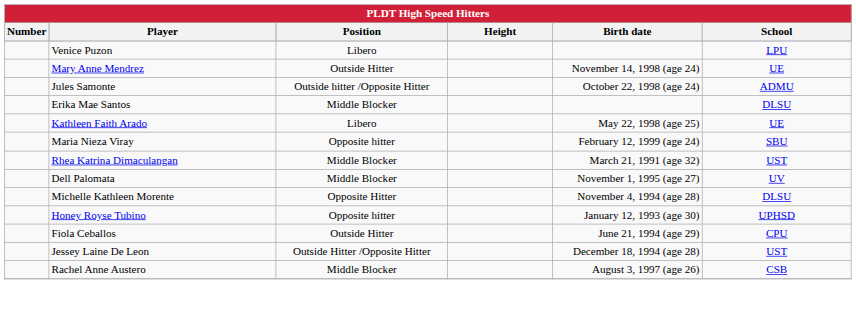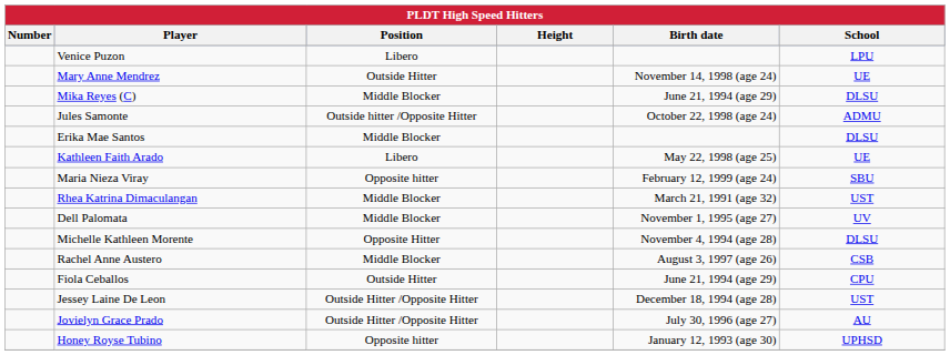 <table class="wikitable sortable" style="font-size:95%; text-align:left;">
 <tr>
 <th colspan="6" style= "background:#D11F37; color:white; text-align: center"><strong>PLDT High Speed Hitters</strong></th>
 </tr>
 <tr style="background:#244183;">
 <th style= "align=center; width:2em;">Number</th>
 <th style= "align=center;width:20em;">Player</th>
 <th style= "align=center; width:15em;">Position</th>
 <th style= "align=center; width:9em;">Height</th>
 <th style= "align=center; width:13em;">Birth date</th>
 <th style= "align=center; width:13em;">School</th>
 </tr>
 <tr align=center>
 <td></td>
 <td align=left>Venice Puzon</td>
 <td>Libero</td>
 <td></td>
 <td></td>
 <td><a href='#'>LPU</a></td>
 </tr>
 <tr align=center>
 <td></td>
 <td align=left><a href='#'>Mary Anne Mendrez</a></td>
 <td>Outside Hitter</td>
 <td></td>
 <td align=right>November 14, 1998 (age 24)</td>
 <td><a href='#'>UE</a></td>
+</tr>
+<tr align=center>
+<td></td>
+<td align=left><a href='#'>Mika Reyes</a> (<a href='#'>C</a>)</td>
+<td>Middle Blocker</td>
+<td></td>
+<td align=right>June 21, 1994 (age 29)</td>
+<td><a href='#'>DLSU</a></td>
 </tr>
 <tr align=center>
 <td></td>
 <td align=left>Jules Samonte</td>
 <td>Outside hitter /Opposite Hitter</td>
 <td></td>
 <td align=right>October 22, 1998 (age 24)</td>
 <td><a href='#'>ADMU</a></td>
 </tr>
 <tr align=center>
 <td></td>
 <td align=left>Erika Mae Santos</td>
 <td>Middle Blocker</td>
 <td></td>
 <td></td>
 <td><a href='#'>DLSU</a></td>
 </tr>
 <tr align=center>
 <td></td>
 <td align=left><a href='#'>Kathleen Faith Arado</a></td>
 <td>Libero</td>
 <td></td>
 <td align=right>May 22, 1998 (age 25)</td>
 <td><a href='#'>UE</a></td>
 </tr>
 <tr align=center>
 <td></td>
 <td align=left>Maria Nieza Viray</td>
 <td>Opposite hitter</td>
 <td></td>
 <td align=right>February 12, 1999 (age 24)</td>
 <td><a href='#'>SBU</a></td>
 </tr>
 <tr align=center>
 <td></td>
 <td align=left><a href='#'>Rhea Katrina Dimaculangan</a></td>
 <td>Middle Blocker</td>
 <td></td>
 <td align=right>March 21, 1991 (age 32)</td>
 <td><a href='#'>UST</a></td>
 </tr>
 <tr align=center>
 <td></td>
 <td align=left>Dell Palomata</td>
 <td>Middle Blocker</td>
 <td></td>
 <td align=right>November 1, 1995 (age 27)</td>
 <td><a href='#'>UV</a></td>
 </tr>
 <tr align=center>
 <td></td>
 <td align=left>Michelle Kathleen Morente</td>
 <td>Opposite Hitter</td>
 <td></td>
 <td align=right>November 4, 1994 (age 28)</td>
 <td><a href='#'>DLSU</a></td>
 </tr>
 <tr align=center>
 <td></td>
-<td align=left><a href='#'>Honey Royse Tubino</a></td>
-<td>Opposite hitter</td>
+<td align=left>Rachel Anne Austero</td>
+<td>Middle Blocker</td>
 <td></td>
-<td align=right>January 12, 1993 (age 30)</td>
-<td><a href='#'>UPHSD</a></td>
+<td align=right>August 3, 1997 (age 26)</td>
+<td><a href='#'>CSB</a></td>
 </tr>
 <tr align=center>
 <td></td>
 <td align=left>Fiola Ceballos</td>
 <td>Outside Hitter</td>
 <td></td>
 <td align=right>June 21, 1994 (age 29)</td>
 <td><a href='#'>CPU</a></td>
 </tr>
 <tr align=center>
 <td></td>
 <td align=left>Jessey Laine De Leon</td>
 <td>Outside Hitter /Opposite Hitter</td>
 <td></td>
 <td align=right>December 18, 1994 (age 28)</td>
 <td><a href='#'>UST</a></td>
 </tr>
 <tr align=center>
 <td></td>
-<td align=left>Rachel Anne Austero</td>
-<td>Middle Blocker</td>
+<td align=left><a href='#'>Jovielyn Grace Prado</a></td>
+<td>Outside Hitter /Opposite Hitter</td>
 <td></td>
-<td align=right>August 3, 1997 (age 26)</td>
-<td><a href='#'>CSB</a></td>
+<td align=right>July 30, 1996 (age 27)</td>
+<td><a href='#'>AU</a></td>
+</tr>
+<tr align=center>
+<td></td>
+<td align=left><a href='#'>Honey Royse Tubino</a></td>
+<td>Opposite hitter</td>
+<td></td>
+<td align=right>January 12, 1993 (age 30)</td>
+<td><a href='#'>UPHSD</a></td>
 </tr>
 <tr align=center>
 </tr>
 </table>
